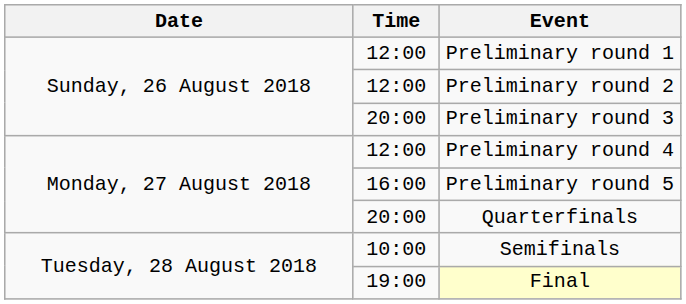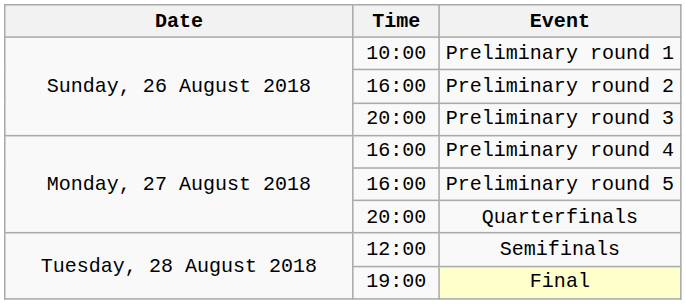 <table class = "wikitable" style="text-align:center;">
 <tr>
 <th width=220>Date</th>
 <th width=50>Time</th>
 <th width=150>Event</th>
 </tr>
 <tr>
 <td rowspan=3>Sunday, 26 August 2018</td>
-<td>12:00</td>
+<td>10:00</td>
 <td>Preliminary round 1</td>
 </tr>
 <tr>
-<td>12:00</td>
+<td>16:00</td>
 <td>Preliminary round 2</td>
 </tr>
 <tr>
 <td>20:00</td>
 <td>Preliminary round 3</td>
 </tr>
 <tr>
 <td rowspan=3>Monday, 27 August 2018</td>
-<td>12:00</td>
+<td>16:00</td>
 <td>Preliminary round 4</td>
 </tr>
 <tr>
 <td>16:00</td>
 <td>Preliminary round 5</td>
 </tr>
 <tr>
 <td>20:00</td>
 <td>Quarterfinals</td>
 </tr>
 <tr>
 <td rowspan=2>Tuesday, 28 August 2018</td>
-<td>10:00</td>
+<td>12:00</td>
 <td>Semifinals</td>
 </tr>
 <tr>
 <td>19:00</td>
 <td bgcolor=ffffcc>Final</td>
 </tr>
 </table>
